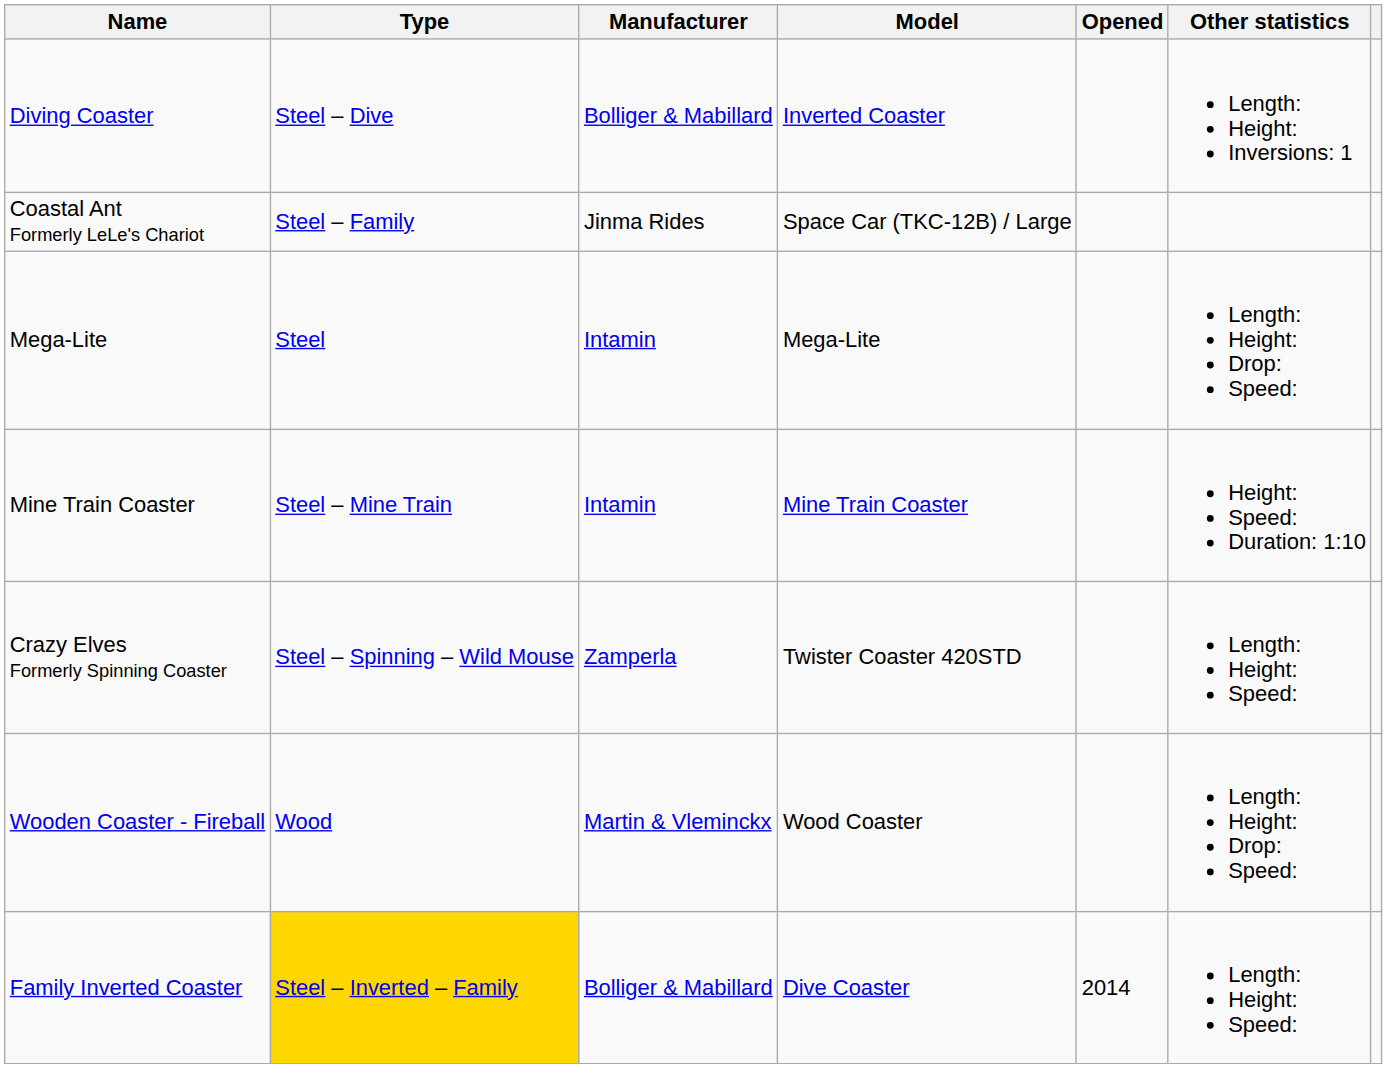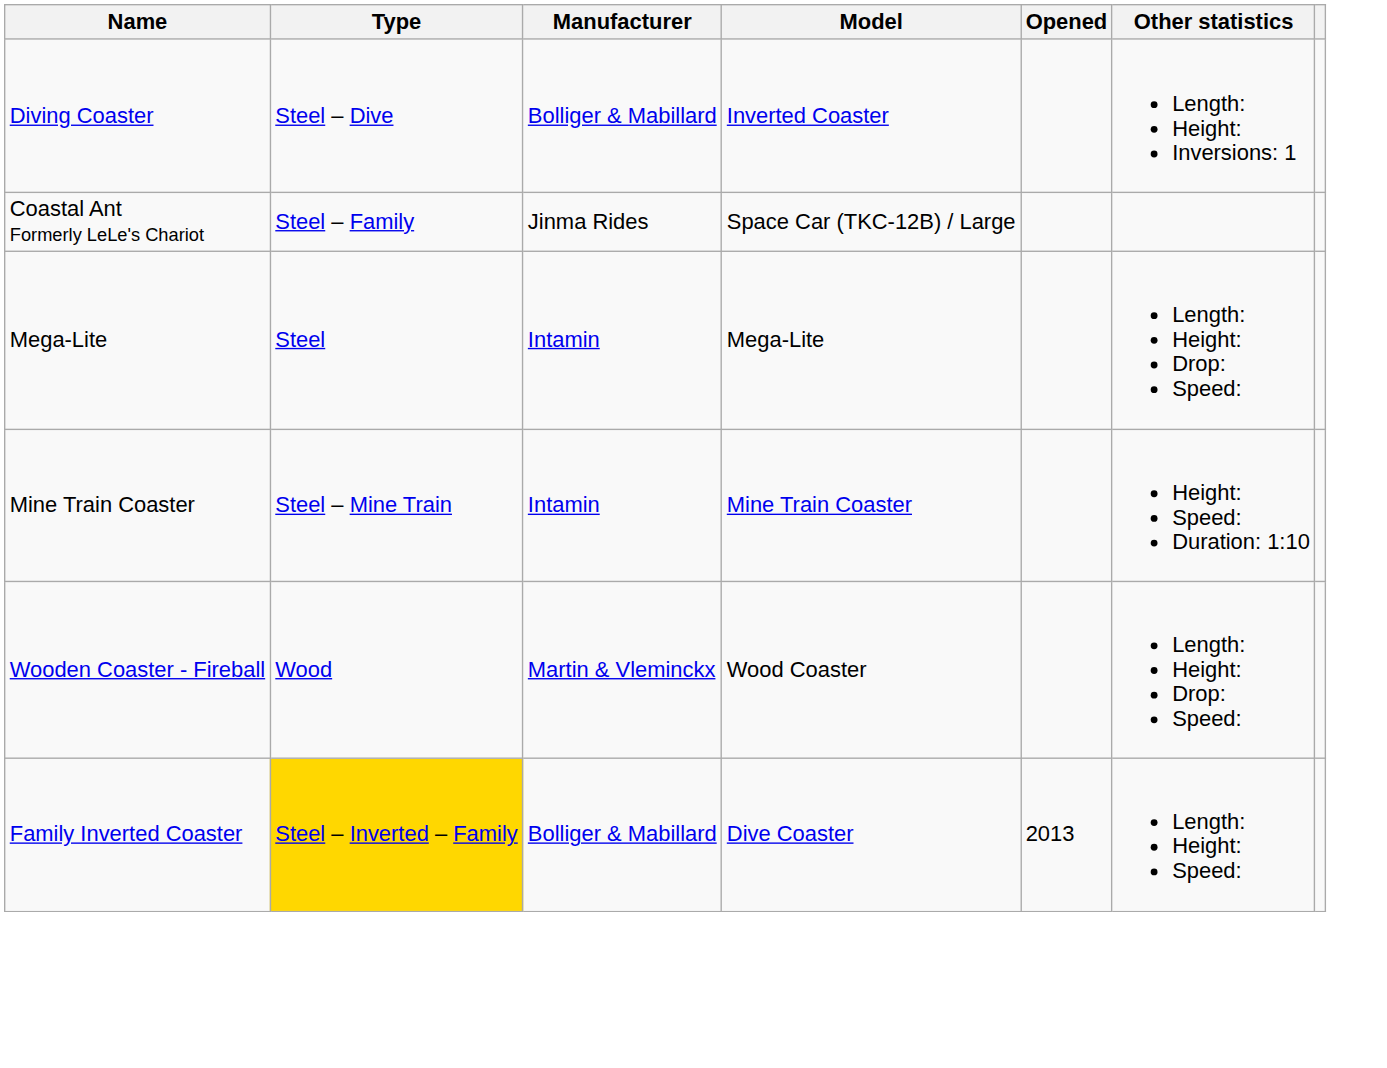 <table class="wikitable sortable">
 <tr>
 <th>Name</th>
 <th>Type</th>
 <th>Manufacturer</th>
 <th>Model</th>
 <th>Opened</th>
 <th class="unsortable">Other statistics</th>
 <th class="unsortable"></th>
 </tr>
 <tr>
 <td><a href='#'>Diving Coaster</a></td>
 <td><a href='#'>Steel</a> – <a href='#'>Dive</a></td>
 <td><a href='#'>Bolliger & Mabillard</a></td>
 <td><a href='#'>Inverted Coaster</a></td>
 <td></td>
 <td><br><ul><li>Length: </li><li>Height: </li><li>Inversions: 1</li></ul></td>
 <td></td>
 </tr>
 <tr>
 <td>Coastal Ant<br><small>Formerly LeLe's Chariot</small></td>
 <td><a href='#'>Steel</a> – <a href='#'>Family</a></td>
 <td>Jinma Rides</td>
 <td>Space Car (TKC-12B) / Large</td>
 <td></td>
 <td></td>
 <td></td>
 </tr>
 <tr>
 <td>Mega-Lite</td>
 <td><a href='#'>Steel</a></td>
 <td><a href='#'>Intamin</a></td>
 <td>Mega-Lite</td>
 <td></td>
 <td><br><ul><li>Length: </li><li>Height: </li><li>Drop: </li><li>Speed: </li></ul></td>
 <td></td>
 </tr>
 <tr>
 <td>Mine Train Coaster</td>
 <td><a href='#'>Steel</a> – <a href='#'>Mine Train</a></td>
 <td><a href='#'>Intamin</a></td>
 <td><a href='#'>Mine Train Coaster</a></td>
 <td></td>
 <td><br><ul><li>Height: </li><li>Speed: </li><li>Duration: 1:10</li></ul></td>
 <td></td>
 </tr>
 <tr>
-<td>Crazy Elves<br><small>Formerly Spinning Coaster</small></td>
-<td><a href='#'>Steel</a> – <a href='#'>Spinning</a> – <a href='#'>Wild Mouse</a></td>
-<td><a href='#'>Zamperla</a></td>
-<td>Twister Coaster 420STD</td>
-<td></td>
-<td><br><ul><li>Length: </li><li>Height: </li><li>Speed: </li></ul></td>
-<td></td>
-</tr>
-<tr>
 <td><a href='#'>Wooden Coaster - Fireball</a></td>
 <td><a href='#'>Wood</a></td>
 <td><a href='#'>Martin & Vleminckx</a></td>
 <td>Wood Coaster</td>
 <td></td>
 <td><br><ul><li>Length: </li><li>Height: </li><li>Drop: </li><li>Speed: </li></ul></td>
 <td></td>
 </tr>
 <tr>
 <td><a href='#'>Family Inverted Coaster</a></td>
 <td style="background: gold;"><a href='#'>Steel</a> – <a href='#'>Inverted</a> – <a href='#'>Family</a></td>
 <td><a href='#'>Bolliger & Mabillard</a></td>
 <td><a href='#'>Dive Coaster</a></td>
-<td>2014</td>
+<td>2013</td>
 <td><br><ul><li>Length: </li><li>Height: </li><li>Speed: </li></ul></td>
 <td></td>
 </tr>
 </table>
